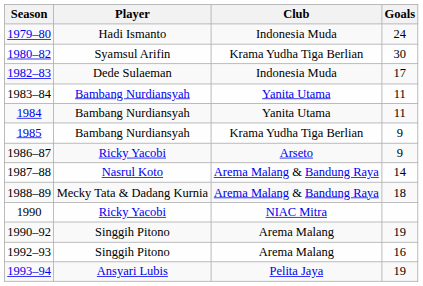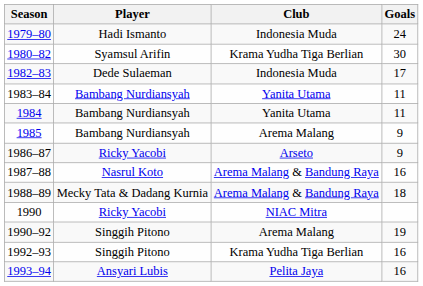 <table class="wikitable" style="text-align:center">
 <tr>
 <th>Season</th>
 <th>Player</th>
 <th>Club</th>
 <th>Goals</th>
 </tr>
 <tr>
 <td><a href='#'>1979–80</a></td>
 <td>Hadi Ismanto</td>
 <td>Indonesia Muda</td>
 <td>24</td>
 </tr>
 <tr style="background:#FEFEFE">
 <td><a href='#'>1980–82</a></td>
 <td>Syamsul Arifin</td>
 <td>Krama Yudha Tiga Berlian</td>
 <td>30</td>
 </tr>
 <tr>
 <td><a href='#'>1982–83</a></td>
 <td>Dede Sulaeman</td>
 <td>Indonesia Muda</td>
 <td>17</td>
 </tr>
 <tr style="background:#FEFEFE">
 <td>1983–84</td>
 <td><a href='#'>Bambang Nurdiansyah</a></td>
 <td><a href='#'>Yanita Utama</a></td>
 <td>11</td>
 </tr>
 <tr>
 <td><a href='#'>1984</a></td>
 <td>Bambang Nurdiansyah</td>
 <td>Yanita Utama</td>
 <td>11</td>
 </tr>
 <tr style="background:#FEFEFE">
 <td><a href='#'>1985</a></td>
 <td>Bambang Nurdiansyah</td>
-<td>Krama Yudha Tiga Berlian</td>
+<td>Arema Malang</td>
 <td>9</td>
 </tr>
 <tr>
 <td>1986–87</td>
 <td><a href='#'>Ricky Yacobi</a></td>
 <td><a href='#'>Arseto</a></td>
 <td>9</td>
 </tr>
 <tr style="background:#FEFEFE">
 <td>1987–88</td>
 <td><a href='#'>Nasrul Koto</a></td>
 <td><a href='#'>Arema Malang</a> & <a href='#'>Bandung Raya</a></td>
-<td>14</td>
+<td>16</td>
 </tr>
 <tr>
 <td>1988–89</td>
 <td>Mecky Tata & Dadang Kurnia</td>
 <td><a href='#'>Arema Malang</a> & <a href='#'>Bandung Raya</a></td>
 <td>18</td>
 </tr>
 <tr style="background:#FEFEFE">
 <td>1990</td>
 <td><a href='#'>Ricky Yacobi</a></td>
 <td><a href='#'>NIAC Mitra</a></td>
 <td></td>
 </tr>
 <tr>
 <td>1990–92</td>
 <td>Singgih Pitono</td>
 <td>Arema Malang</td>
 <td>19</td>
 </tr>
 <tr style="background:#FEFEFE">
 <td>1992–93</td>
 <td>Singgih Pitono</td>
-<td>Arema Malang</td>
+<td>Krama Yudha Tiga Berlian</td>
 <td>16</td>
 </tr>
 <tr>
 <td><a href='#'>1993–94</a></td>
 <td><a href='#'>Ansyari Lubis</a></td>
 <td><a href='#'>Pelita Jaya</a></td>
-<td>19</td>
+<td>16</td>
 </tr>
 </table>
